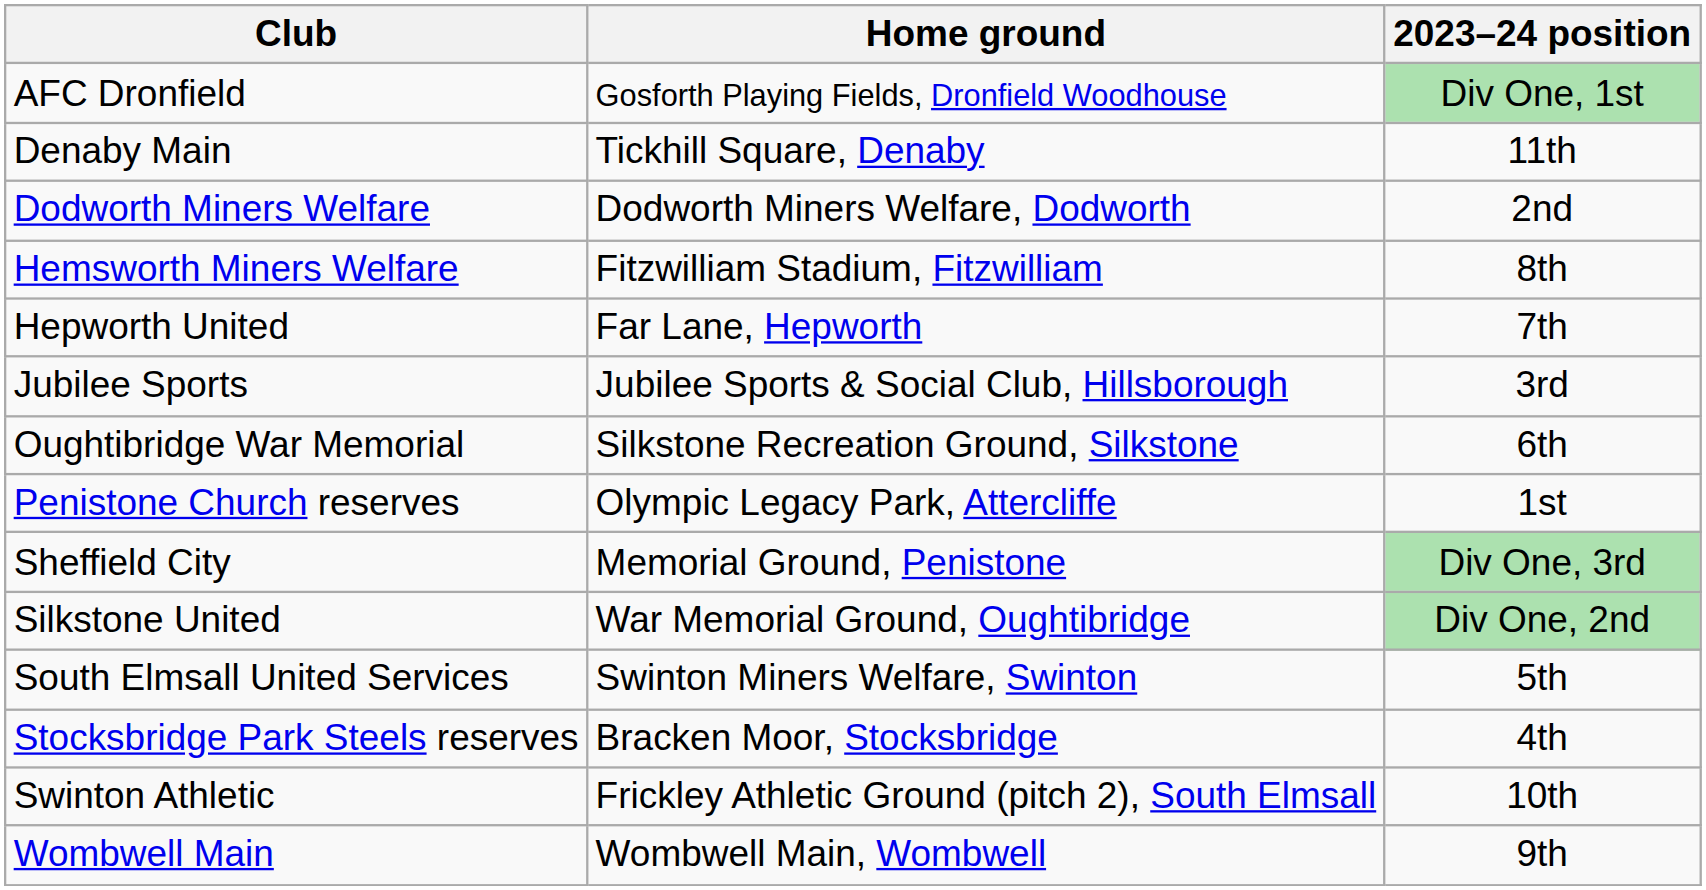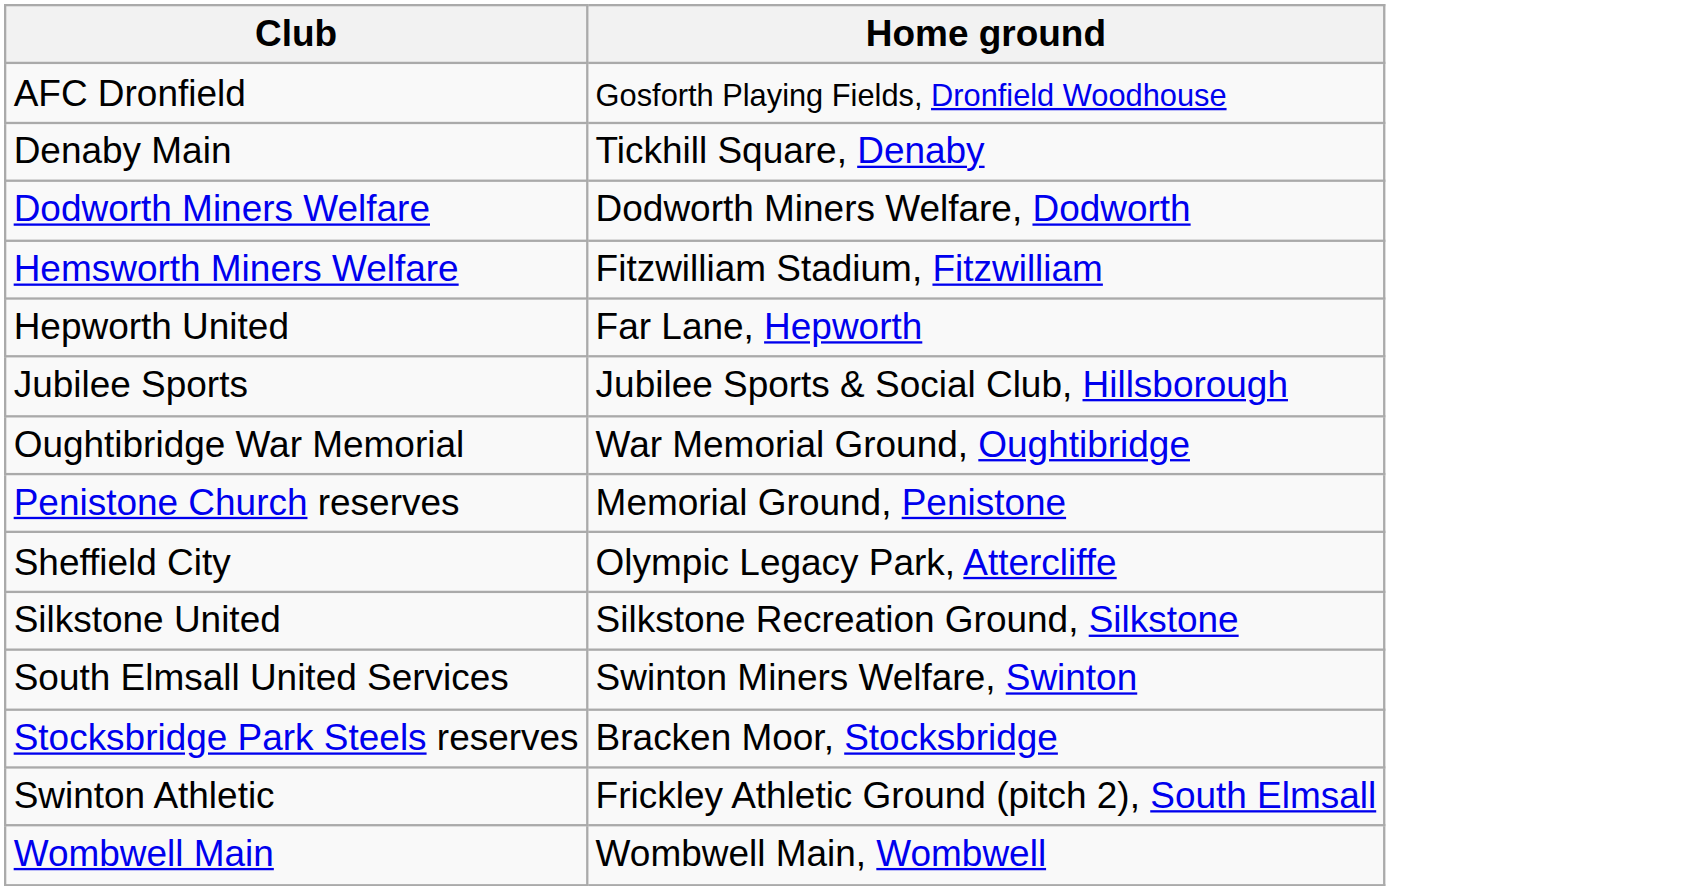 <table class="wikitable sortable">
 <tr>
 <th>Club</th>
 <th>Home ground</th>
-<th>2023–24 position</th>
 </tr>
 <tr>
 <td>AFC Dronfield</td>
 <td><small>Gosforth Playing Fields, <a href='#'>Dronfield Woodhouse</a></small></td>
-<td style="text-align:center;" bgcolor="#ACE1AF">Div One, 1st</td>
 </tr>
 <tr>
 <td>Denaby Main</td>
 <td>Tickhill Square, <a href='#'>Denaby</a></td>
-<td style="text-align:center;">11th</td>
 </tr>
 <tr>
 <td><a href='#'>Dodworth Miners Welfare</a></td>
 <td>Dodworth Miners Welfare, <a href='#'>Dodworth</a></td>
-<td style="text-align:center;">2nd</td>
 </tr>
 <tr>
 <td><a href='#'>Hemsworth Miners Welfare</a></td>
 <td>Fitzwilliam Stadium, <a href='#'>Fitzwilliam</a></td>
-<td style="text-align:center;">8th</td>
 </tr>
 <tr>
 <td>Hepworth United</td>
 <td>Far Lane, <a href='#'>Hepworth</a></td>
-<td style="text-align:center;">7th</td>
 </tr>
 <tr>
 <td>Jubilee Sports</td>
 <td>Jubilee Sports & Social Club, <a href='#'>Hillsborough</a></td>
-<td style="text-align:center;">3rd</td>
 </tr>
 <tr>
 <td>Oughtibridge War Memorial</td>
-<td>Silkstone Recreation Ground, <a href='#'>Silkstone</a></td>
-<td style="text-align:center;">6th</td>
+<td>War Memorial Ground, <a href='#'>Oughtibridge</a></td>
 </tr>
 <tr>
 <td><a href='#'>Penistone Church</a> reserves</td>
-<td>Olympic Legacy Park, <a href='#'>Attercliffe</a></td>
-<td style="text-align:center;">1st</td>
+<td>Memorial Ground, <a href='#'>Penistone</a></td>
 </tr>
 <tr>
 <td>Sheffield City</td>
-<td>Memorial Ground, <a href='#'>Penistone</a></td>
-<td style="text-align:center;" bgcolor="#ACE1AF">Div One, 3rd</td>
+<td>Olympic Legacy Park, <a href='#'>Attercliffe</a></td>
 </tr>
 <tr>
 <td>Silkstone United</td>
-<td>War Memorial Ground, <a href='#'>Oughtibridge</a></td>
-<td style="text-align:center;"  bgcolor="#ACE1AF">Div One, 2nd</td>
+<td>Silkstone Recreation Ground, <a href='#'>Silkstone</a></td>
 </tr>
 <tr>
 <td>South Elmsall United Services</td>
 <td>Swinton Miners Welfare, <a href='#'>Swinton</a></td>
-<td style="text-align:center;">5th</td>
 </tr>
 <tr>
 <td><a href='#'>Stocksbridge Park Steels</a> reserves</td>
 <td>Bracken Moor, <a href='#'>Stocksbridge</a></td>
-<td style="text-align:center;">4th</td>
 </tr>
 <tr>
 <td>Swinton Athletic</td>
 <td>Frickley Athletic Ground (pitch 2), <a href='#'>South Elmsall</a></td>
-<td style="text-align:center;">10th</td>
 </tr>
 <tr>
 <td><a href='#'>Wombwell Main</a></td>
 <td>Wombwell Main, <a href='#'>Wombwell</a></td>
-<td style="text-align:center;">9th</td>
 </tr>
 </table>
